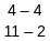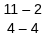 <table style="text-align:center">
 <tr>
 <th width=200></th>
 <th width=100></th>
 <th width=200></th>
 </tr>
 <tr>
 <td align=right><strong></strong></td>
+<td>11 – 2</td>
+<td align=left></td>
+</tr>
+<tr>
+<td align=right><strong></strong></td>
 <td>4 – 4</td>
 <td align=left><strong></strong></td>
 </tr>
-<tr>
-<td align=right><strong></strong></td>
-<td>11 – 2</td>
-<td align=left></td>
-</tr>
 </table>
